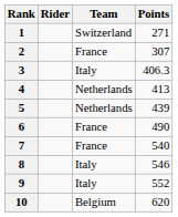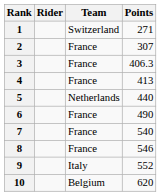 <table class="wikitable">
 <tr>
 <th scope="col">Rank</th>
 <th scope="col">Rider</th>
 <th scope="col">Team</th>
 <th scope="col">Points</th>
 </tr>
 <tr>
 <th scope="row">1</th>
 <td></td>
 <td>Switzerland</td>
 <td style="text-align:right;">271</td>
 </tr>
 <tr>
 <th scope="row">2</th>
 <td></td>
 <td>France</td>
 <td style="text-align:right;">307</td>
 </tr>
 <tr>
 <th scope="row">3</th>
 <td></td>
-<td>Italy</td>
+<td>France</td>
 <td style="text-align:right;">406.3</td>
 </tr>
 <tr>
 <th scope="row">4</th>
 <td></td>
-<td>Netherlands</td>
+<td>France</td>
 <td style="text-align:right;">413</td>
 </tr>
 <tr>
 <th scope="row">5</th>
 <td></td>
 <td>Netherlands</td>
-<td style="text-align:right;">439</td>
+<td style="text-align:right;">440</td>
 </tr>
 <tr>
 <th scope="row">6</th>
 <td></td>
 <td>France</td>
 <td style="text-align:right;">490</td>
 </tr>
 <tr>
 <th scope="row">7</th>
 <td></td>
 <td>France</td>
 <td style="text-align:right;">540</td>
 </tr>
 <tr>
 <th scope="row">8</th>
 <td></td>
-<td>Italy</td>
+<td>France</td>
 <td style="text-align:right;">546</td>
 </tr>
 <tr>
 <th scope="row">9</th>
 <td></td>
 <td>Italy</td>
 <td style="text-align:right;">552</td>
 </tr>
 <tr>
 <th scope="row">10</th>
 <td></td>
 <td>Belgium</td>
 <td style="text-align:right;">620</td>
 </tr>
 </table>
